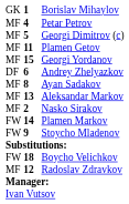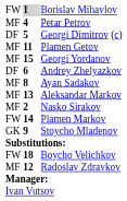 <table style="font-size: 90%" cellspacing="0" cellpadding="0" align="center">
 <tr>
 <th width=25></th>
 <th width=25></th>
 </tr>
 <tr>
-<td>GK</td>
-<td><strong>1</strong></td>
+<td>FW</td>
+<td style="background: lightgrey;"><strong>1</strong></td>
 <td><a href='#'>Borislav Mihaylov</a></td>
 </tr>
 <tr>
 <td>MF</td>
 <td><strong>4</strong></td>
 <td><a href='#'>Petar Petrov</a></td>
 </tr>
 <tr>
-<td>MF</td>
+<td>DF</td>
 <td><strong>5</strong></td>
 <td><a href='#'>Georgi Dimitrov</a> (<a href='#'>c</a>)</td>
 </tr>
 <tr>
 <td>MF</td>
 <td><strong>11</strong></td>
 <td><a href='#'>Plamen Getov</a></td>
 </tr>
 <tr>
 <td>MF</td>
 <td><strong>15</strong></td>
 <td><a href='#'>Georgi Yordanov</a></td>
 </tr>
 <tr>
 <td>DF</td>
 <td><strong>6</strong></td>
 <td><a href='#'>Andrey Zhelyazkov</a></td>
 </tr>
 <tr>
 <td>MF</td>
 <td><strong>8</strong></td>
 <td><a href='#'>Ayan Sadakov</a></td>
 </tr>
 <tr>
 <td>MF</td>
 <td><strong>13</strong></td>
 <td><a href='#'>Aleksandar Markov</a></td>
 </tr>
 <tr>
 <td>MF</td>
 <td><strong>2</strong></td>
 <td><a href='#'>Nasko Sirakov</a></td>
 <td></td>
 <td></td>
 </tr>
 <tr>
 <td>FW</td>
 <td><strong>14</strong></td>
 <td><a href='#'>Plamen Markov</a></td>
 </tr>
 <tr>
-<td>FW</td>
+<td>GK</td>
 <td><strong>9</strong></td>
 <td><a href='#'>Stoycho Mladenov</a></td>
 <td></td>
 <td></td>
 </tr>
 <tr>
 <td colspan=3><strong>Substitutions:</strong></td>
 </tr>
 <tr>
 <td>FW</td>
 <td><strong>18</strong></td>
 <td><a href='#'>Boycho Velichkov</a></td>
 <td></td>
 <td></td>
 </tr>
 <tr>
 <td>MF</td>
 <td><strong>12</strong></td>
 <td><a href='#'>Radoslav Zdravkov</a></td>
 <td></td>
 <td></td>
 </tr>
 <tr>
 <td colspan=3><strong>Manager:</strong></td>
 </tr>
 <tr>
 <td colspan=3> <a href='#'>Ivan Vutsov</a></td>
 </tr>
 </table>
